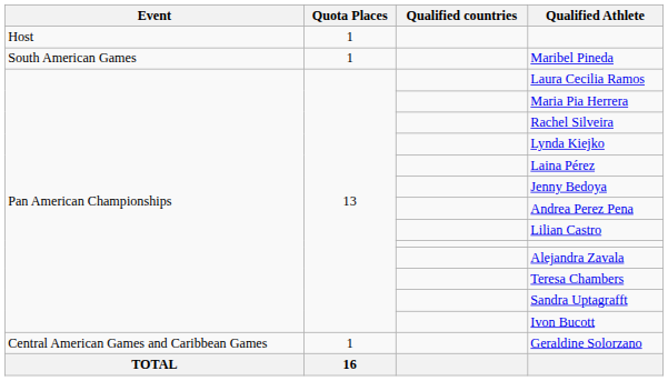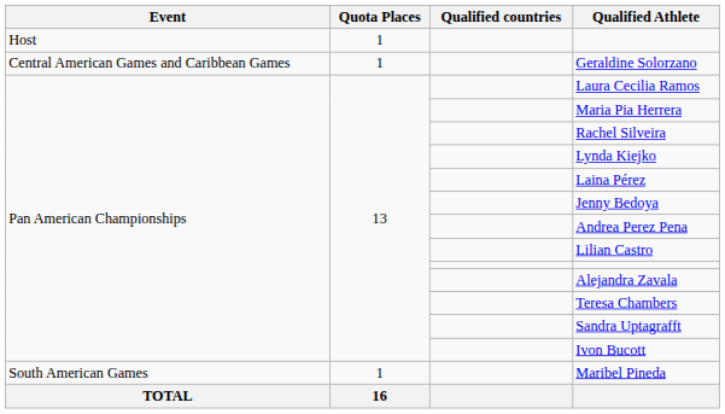 <table class=wikitable style="text-align:left" width=780>
 <tr>
 <th>Event</th>
 <th>Quota Places</th>
 <th>Qualified countries</th>
 <th>Qualified Athlete</th>
 </tr>
 <tr>
 <td>Host</td>
 <td align=center>1</td>
 <td></td>
 <td></td>
 </tr>
 <tr>
-<td>South American Games</td>
+<td>Central American Games and Caribbean Games</td>
 <td align=center>1</td>
 <td></td>
-<td><a href='#'>Maribel Pineda</a></td>
+<td><a href='#'>Geraldine Solorzano</a></td>
 </tr>
 <tr>
 <td rowspan="13">Pan American Championships</td>
 <td rowspan="13" align=center>13</td>
 <td></td>
 <td><a href='#'>Laura Cecilia Ramos</a></td>
 </tr>
 <tr>
 <td></td>
 <td><a href='#'>Maria Pia Herrera</a></td>
 </tr>
 <tr>
 <td></td>
 <td><a href='#'>Rachel Silveira</a></td>
 </tr>
 <tr>
 <td></td>
 <td><a href='#'>Lynda Kiejko</a></td>
 </tr>
 <tr>
 <td></td>
 <td><a href='#'>Laina Pérez</a></td>
 </tr>
 <tr>
 <td></td>
 <td><a href='#'>Jenny Bedoya</a></td>
 </tr>
 <tr>
 <td></td>
 <td><a href='#'>Andrea Perez Pena</a></td>
 </tr>
 <tr>
 <td></td>
 <td><a href='#'>Lilian Castro</a></td>
 </tr>
 <tr>
 <td></td>
 <td></td>
 </tr>
 <tr>
 <td></td>
 <td><a href='#'>Alejandra Zavala</a></td>
 </tr>
 <tr>
 <td></td>
 <td><a href='#'>Teresa Chambers</a></td>
 </tr>
 <tr>
 <td></td>
 <td><a href='#'>Sandra Uptagrafft</a></td>
 </tr>
 <tr>
 <td></td>
 <td><a href='#'>Ivon Bucott</a></td>
 </tr>
 <tr>
-<td>Central American Games and Caribbean Games</td>
+<td>South American Games</td>
 <td align=center>1</td>
 <td></td>
-<td><a href='#'>Geraldine Solorzano</a></td>
+<td><a href='#'>Maribel Pineda</a></td>
 </tr>
 <tr>
 <th>TOTAL</th>
 <th>16</th>
 <th></th>
 <th></th>
 </tr>
 </table>
